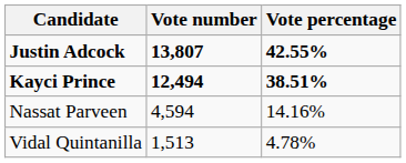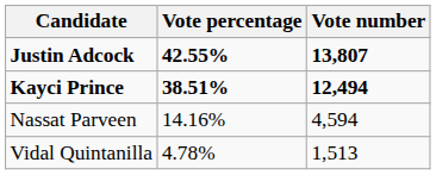 <table class="wikitable">
 <tr>
 <th>Candidate</th>
+<th>Vote percentage</th>
 <th>Vote number</th>
-<th>Vote percentage</th>
 </tr>
 <tr>
 <td><strong>Justin Adcock</strong></td>
+<td><strong>42.55%</strong></td>
 <td><strong>13,807</strong></td>
-<td><strong>42.55%</strong></td>
 </tr>
 <tr>
 <td><strong>Kayci Prince</strong></td>
+<td><strong>38.51%</strong></td>
 <td><strong>12,494</strong></td>
-<td><strong>38.51%</strong></td>
 </tr>
 <tr>
 <td>Nassat Parveen</td>
+<td>14.16%</td>
 <td>4,594</td>
-<td>14.16%</td>
 </tr>
 <tr>
 <td>Vidal Quintanilla</td>
+<td>4.78%</td>
 <td>1,513</td>
-<td>4.78%</td>
 </tr>
 </table>
